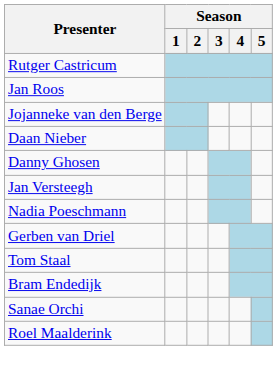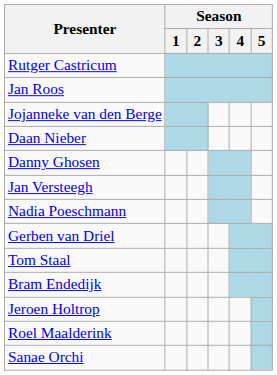 <table class="wikitable">
 <tr>
 <th rowspan="2">Presenter</th>
 <th colspan="5">Season</th>
 </tr>
 <tr>
 <th align="center" width="8%">1</th>
 <th align="center" width="8%">2</th>
 <th align="center" width="8%">3</th>
 <th align="center" width="8%">4</th>
 <th align="center" width="8%">5</th>
 </tr>
 <tr>
 <td><a href='#'>Rutger Castricum</a></td>
 <td colspan=5 style="text-align:center; background:lightblue"></td>
 </tr>
 <tr>
 <td><a href='#'>Jan Roos</a></td>
 <td colspan=5 style="text-align:center; background:lightblue"></td>
 </tr>
 <tr>
 <td><a href='#'>Jojanneke van den Berge</a></td>
 <td colspan=2 style="text-align:center; background:lightblue"></td>
 <td></td>
 <td></td>
 <td></td>
 </tr>
 <tr>
 <td><a href='#'>Daan Nieber</a></td>
 <td colspan=2 style="text-align:center; background:lightblue"></td>
 <td></td>
 <td></td>
 <td></td>
 </tr>
 <tr>
 <td><a href='#'>Danny Ghosen</a></td>
 <td></td>
 <td></td>
 <td colspan=2 style="text-align:center; background:lightblue"></td>
 <td></td>
 </tr>
 <tr>
 <td><a href='#'>Jan Versteegh</a></td>
 <td></td>
 <td></td>
 <td colspan=2 style="text-align:center; background:lightblue"></td>
 <td></td>
 </tr>
 <tr>
 <td><a href='#'>Nadia Poeschmann</a></td>
 <td></td>
 <td></td>
 <td colspan=2 style="text-align:center; background:lightblue"></td>
 <td></td>
 </tr>
 <tr>
 <td><a href='#'>Gerben van Driel</a></td>
 <td></td>
 <td></td>
 <td></td>
 <td colspan=2 style="text-align:center; background:lightblue"></td>
 </tr>
 <tr>
 <td><a href='#'>Tom Staal</a></td>
 <td></td>
 <td></td>
 <td></td>
 <td colspan=2 style="text-align:center; background:lightblue"></td>
 </tr>
 <tr>
 <td><a href='#'>Bram Endedijk</a></td>
 <td></td>
 <td></td>
 <td></td>
 <td colspan=2 style="text-align:center; background:lightblue"></td>
 </tr>
 <tr>
-<td><a href='#'>Sanae Orchi</a></td>
+<td><a href='#'>Jeroen Holtrop</a></td>
 <td></td>
 <td></td>
 <td></td>
 <td></td>
 <td colspan=1 style="text-align:center; background:lightblue"></td>
 </tr>
 <tr>
 <td><a href='#'>Roel Maalderink</a></td>
 <td></td>
 <td></td>
 <td></td>
 <td></td>
 <td colspan=1 style="text-align:center; background:lightblue"></td>
 </tr>
+<tr>
+<td><a href='#'>Sanae Orchi</a></td>
+<td></td>
+<td></td>
+<td></td>
+<td></td>
+<td colspan=1 style="text-align:center; background:lightblue"></td>
+</tr>
 </table>
